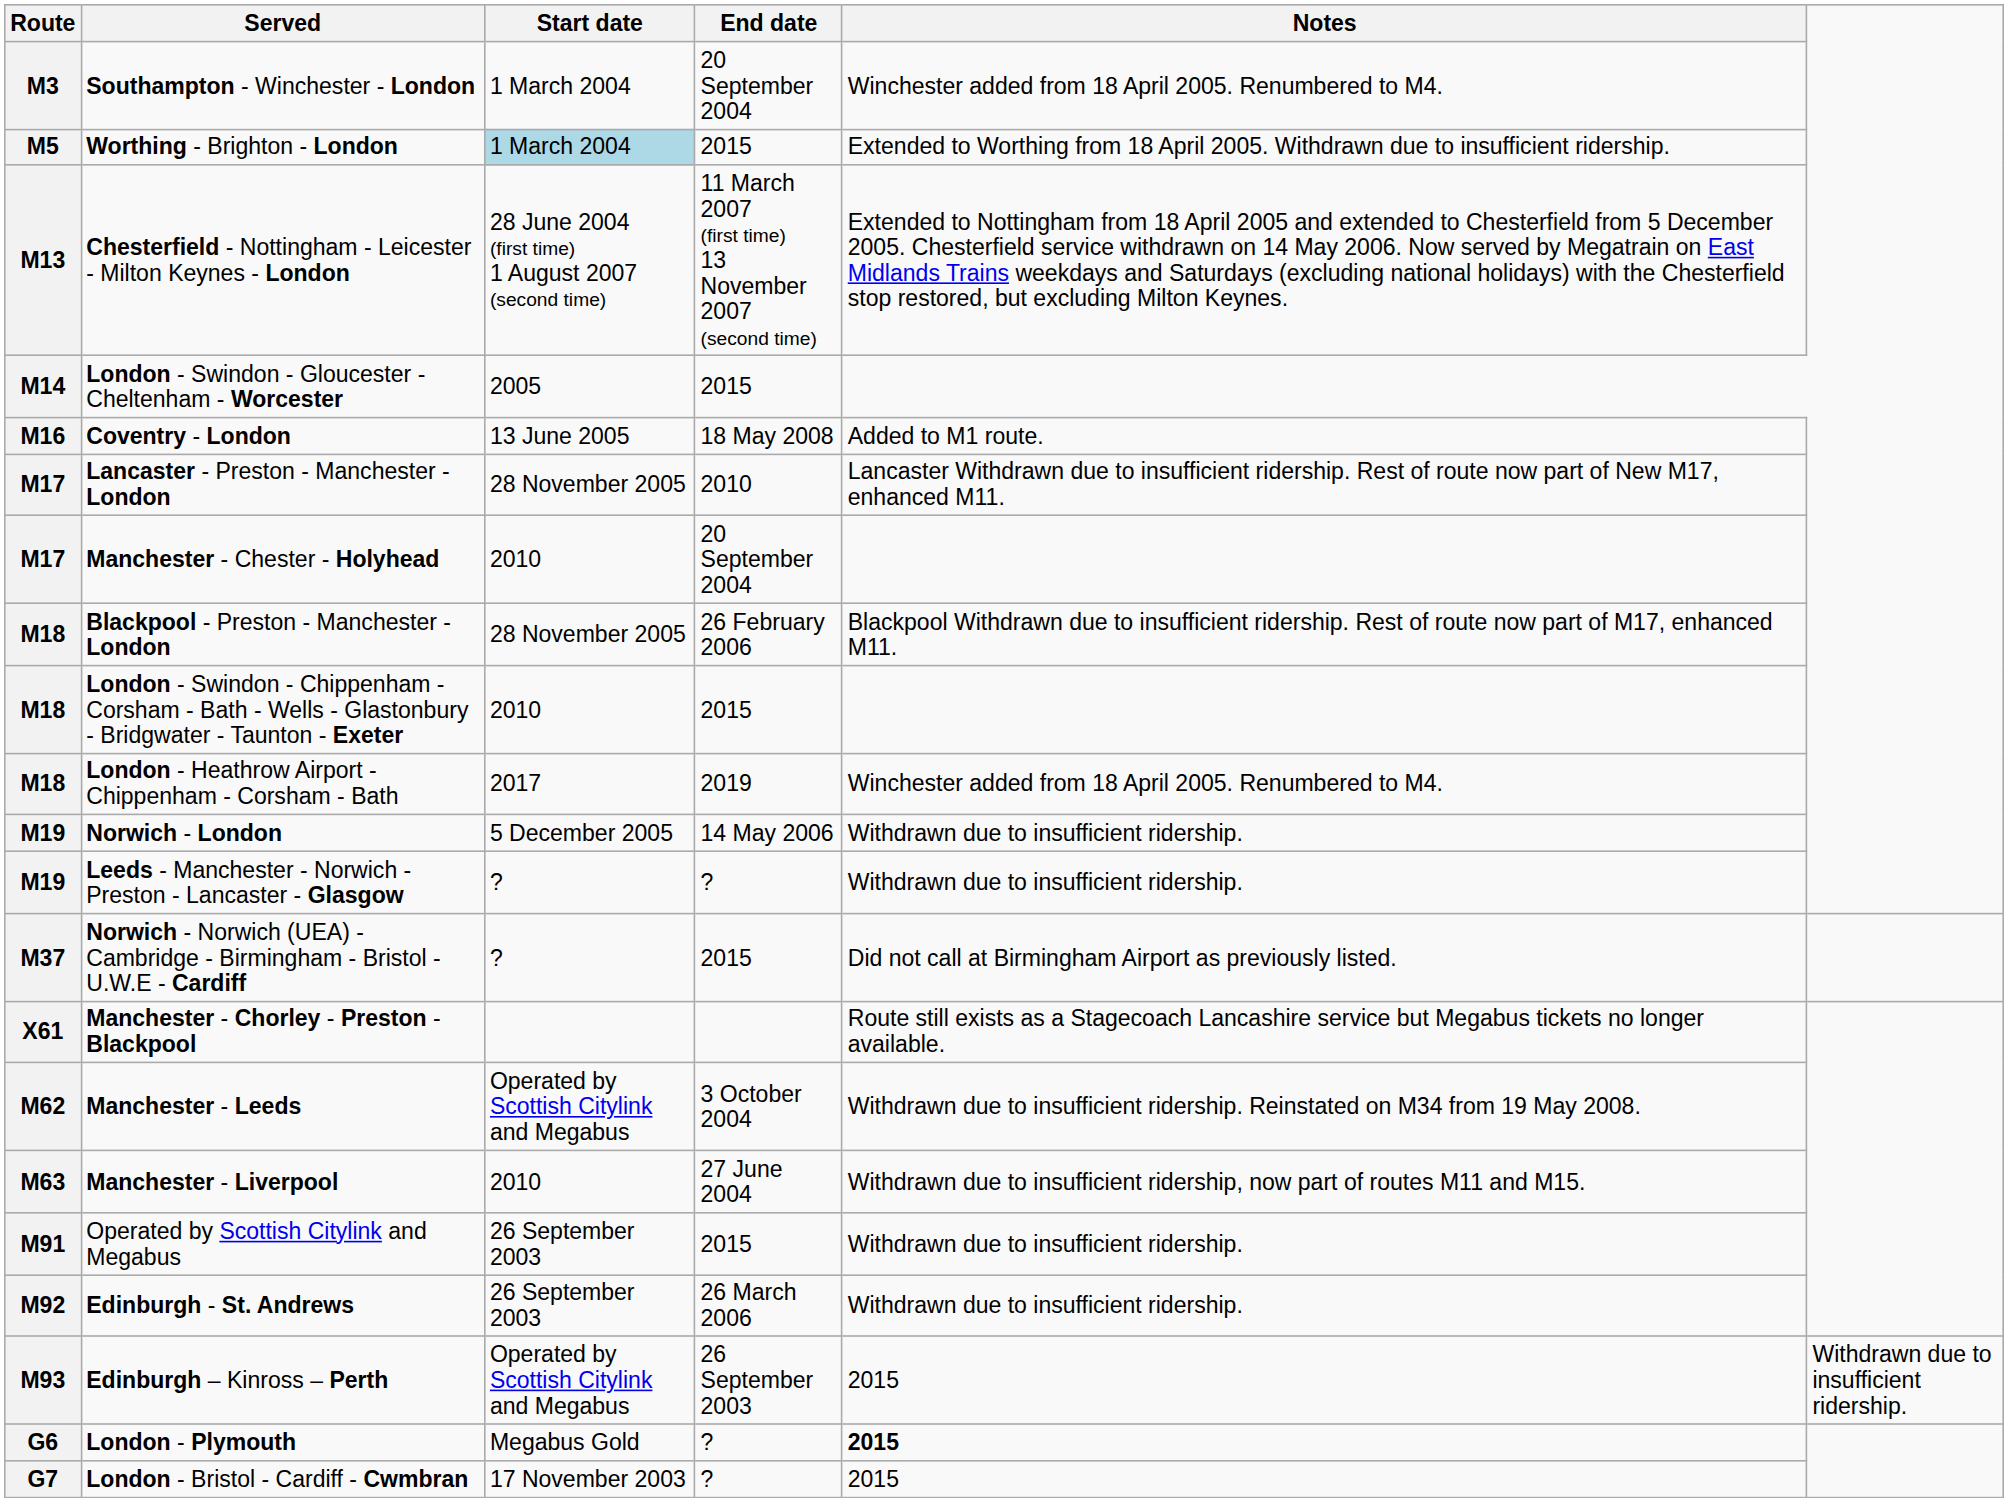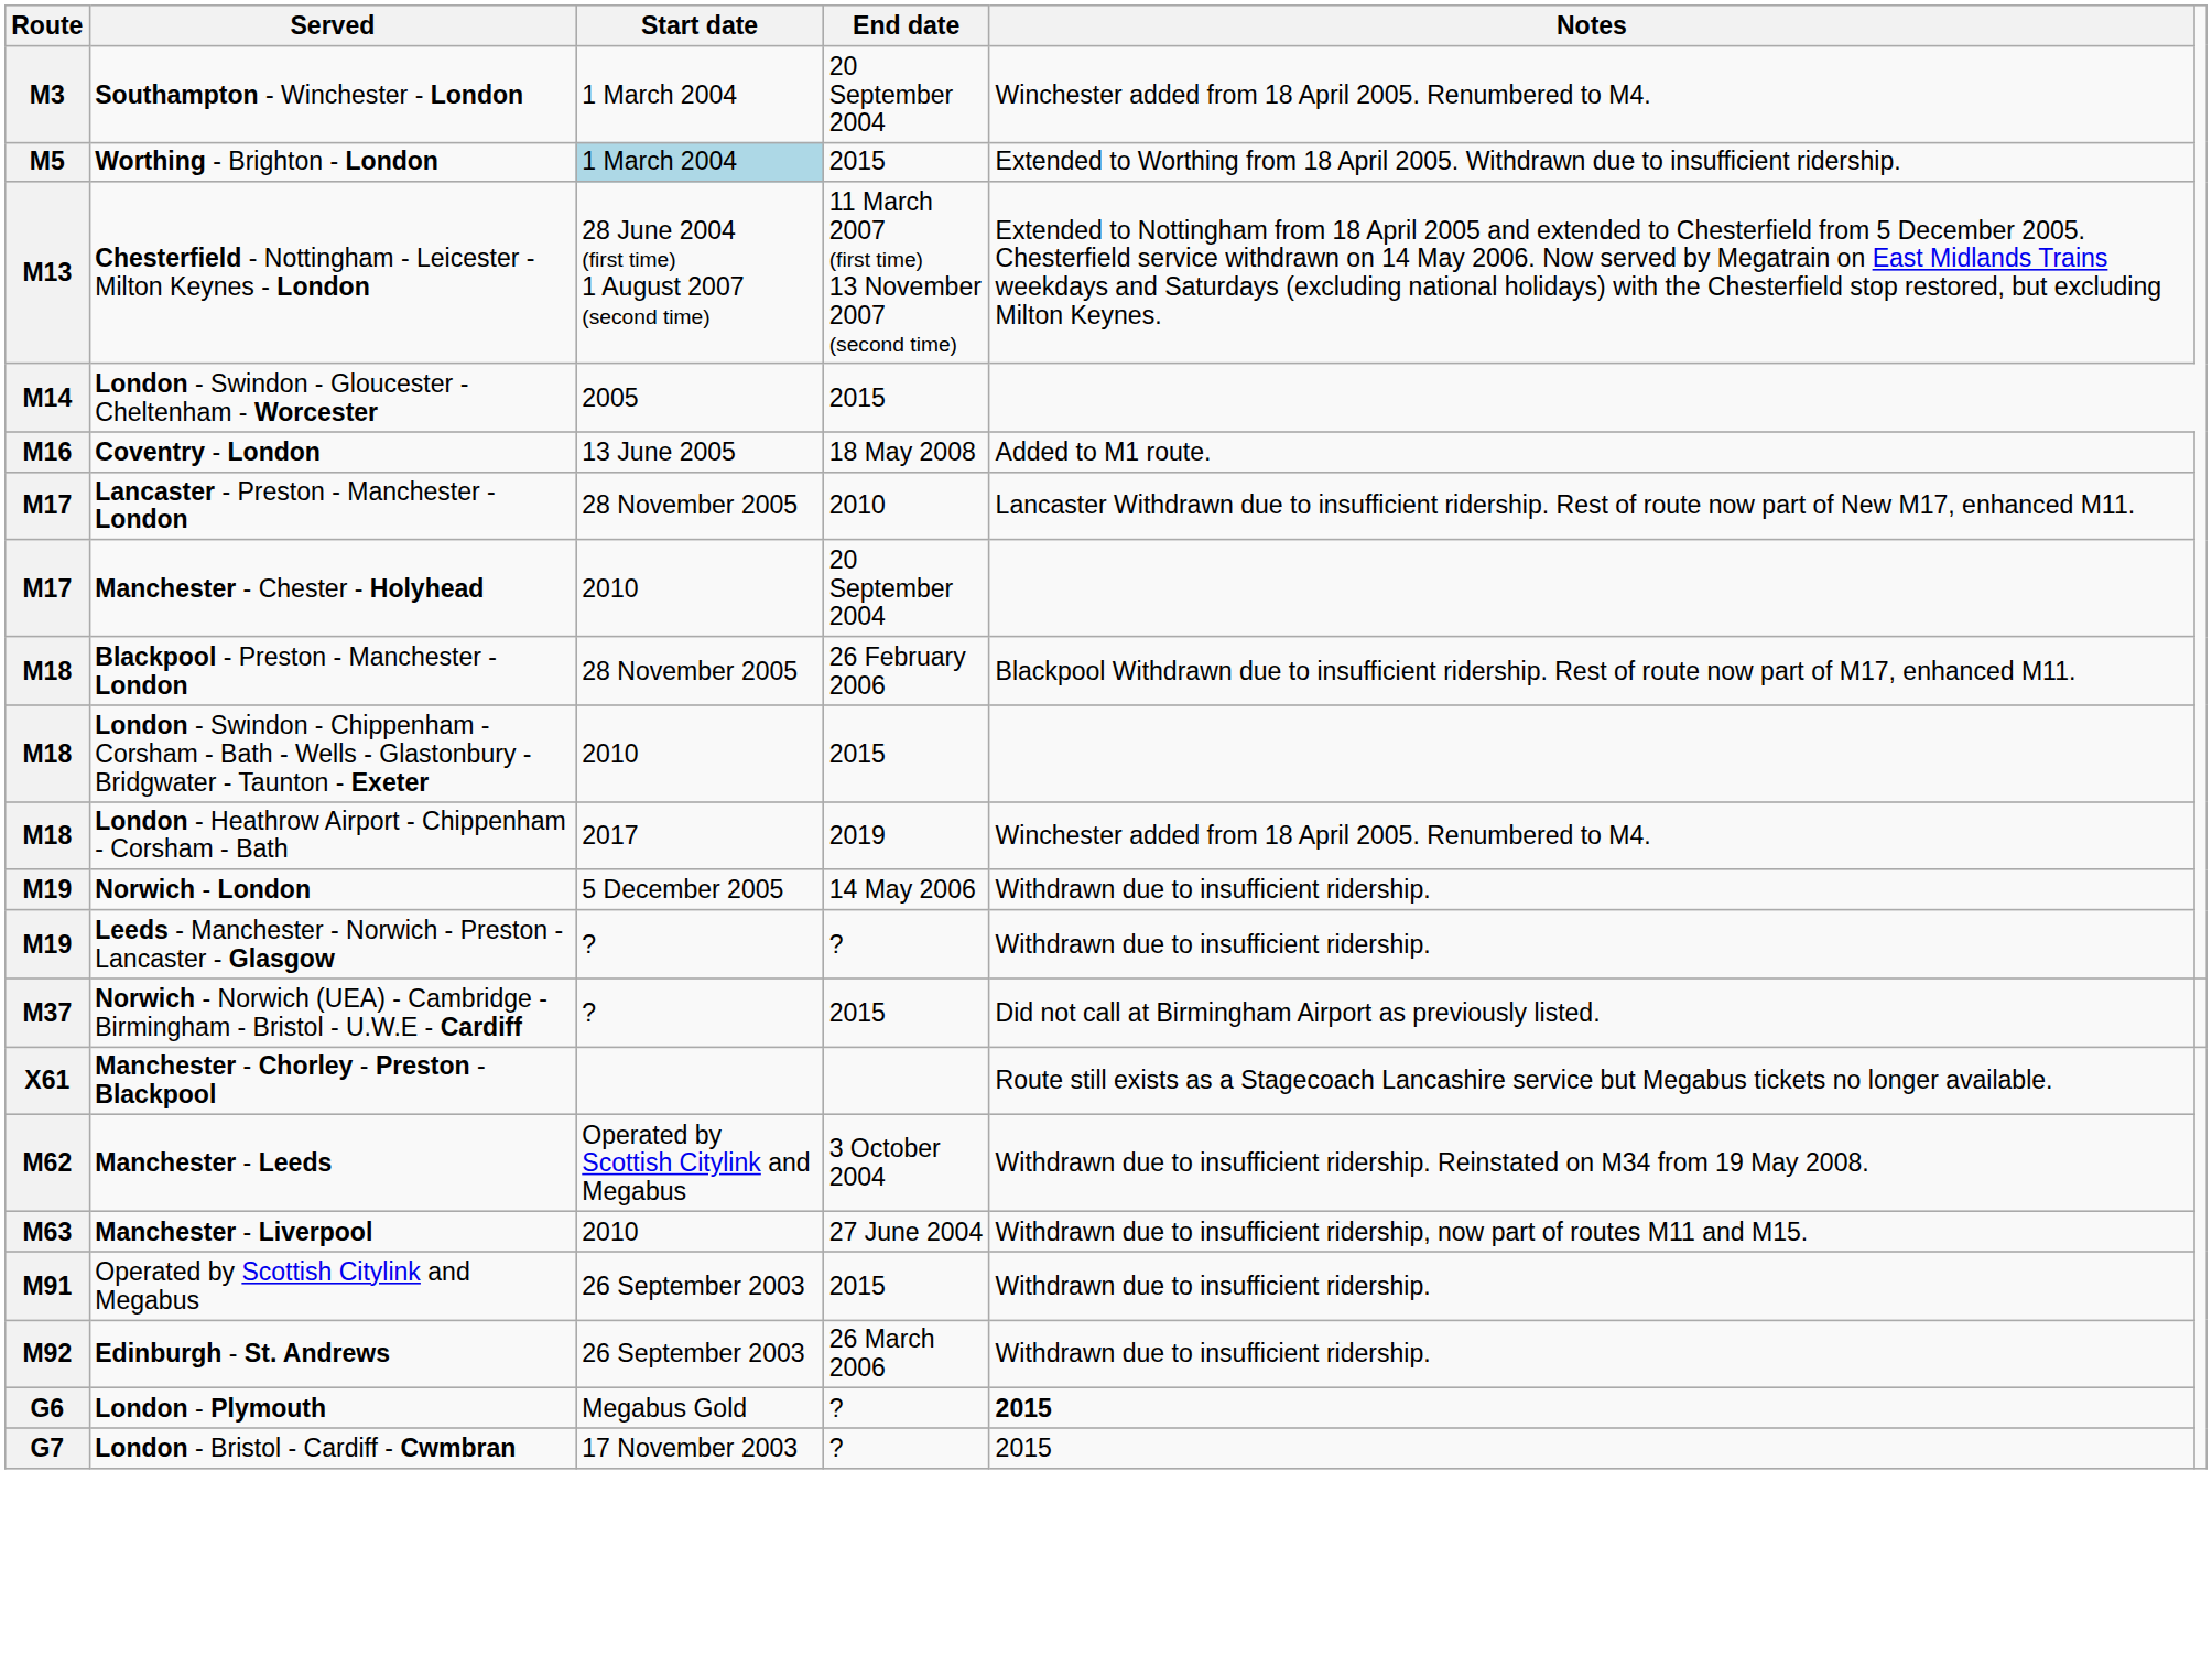 <table class="wikitable" style="font-size: 90%;">
 <tr>
 <th>Route</th>
 <th>Served</th>
 <th>Start date</th>
 <th>End date</th>
 <th>Notes</th>
 </tr>
 <tr>
 <th>M3</th>
 <td><strong>Southampton</strong> - Winchester - <strong>London</strong></td>
 <td>1 March 2004</td>
 <td>20 September 2004</td>
 <td>Winchester added from 18 April 2005. Renumbered to M4.</td>
 </tr>
 <tr>
 <th>M5</th>
 <td><strong>Worthing</strong> - Brighton - <strong>London</strong></td>
 <td style="background: lightblue;">1 March 2004</td>
 <td>2015</td>
 <td>Extended to Worthing from 18 April 2005. Withdrawn due to insufficient ridership.</td>
 </tr>
 <tr>
 <th>M13</th>
 <td><strong>Chesterfield</strong> - Nottingham - Leicester - Milton Keynes - <strong>London</strong></td>
 <td>28 June 2004<br><small>(first time)<br></small>1 August 2007<br><small>(second time)</small></td>
 <td>11 March 2007<br><small>(first time)<br></small>13 November 2007<br><small>(second time)</small></td>
 <td>Extended to Nottingham from 18 April 2005 and extended to Chesterfield from 5 December 2005. Chesterfield service withdrawn on 14 May 2006. Now served by Megatrain on <a href='#'>East Midlands Trains</a> weekdays and Saturdays (excluding national holidays) with the Chesterfield stop restored, but excluding Milton Keynes.</td>
 </tr>
 <tr>
 <th>M14</th>
 <td><strong>London</strong> - Swindon - Gloucester - Cheltenham - <strong>Worcester</strong></td>
 <td>2005</td>
 <td>2015</td>
 </tr>
 <tr>
 <th>M16</th>
 <td><strong>Coventry</strong> - <strong>London</strong></td>
 <td>13 June 2005</td>
 <td>18 May 2008</td>
 <td>Added to M1 route.</td>
 </tr>
 <tr>
 <th>M17</th>
 <td><strong>Lancaster</strong> - Preston - Manchester - <strong>London</strong></td>
 <td>28 November 2005</td>
 <td>2010</td>
 <td>Lancaster Withdrawn due to insufficient ridership. Rest of route now part of New M17, enhanced M11.</td>
 </tr>
 <tr>
 <th>M17</th>
 <td><strong>Manchester</strong> - Chester - <strong>Holyhead</strong></td>
 <td>2010</td>
 <td>20 September 2004</td>
 <td></td>
 </tr>
 <tr>
 <th>M18</th>
 <td><strong>Blackpool</strong> - Preston - Manchester - <strong>London</strong></td>
 <td>28 November 2005</td>
 <td>26 February 2006</td>
 <td>Blackpool Withdrawn due to insufficient ridership. Rest of route now part of M17, enhanced M11.</td>
 </tr>
 <tr>
 <th>M18</th>
 <td><strong>London</strong> - Swindon - Chippenham - Corsham - Bath - Wells - Glastonbury - Bridgwater - Taunton - <strong>Exeter</strong></td>
 <td>2010</td>
 <td>2015</td>
 <td></td>
 </tr>
 <tr>
 <th>M18</th>
 <td><strong>London</strong> - Heathrow Airport - Chippenham - Corsham - Bath</td>
 <td>2017</td>
 <td>2019</td>
 <td>Winchester added from 18 April 2005. Renumbered to M4.</td>
 </tr>
 <tr>
 <th>M19</th>
 <td><strong>Norwich</strong> - <strong>London</strong></td>
 <td>5 December 2005</td>
 <td>14 May 2006</td>
 <td>Withdrawn due to insufficient ridership.</td>
 </tr>
 <tr>
 <th>M19</th>
 <td><strong>Leeds</strong> - Manchester - Norwich - Preston - Lancaster - <strong>Glasgow</strong></td>
 <td>?</td>
 <td>?</td>
 <td>Withdrawn due to insufficient ridership.</td>
 </tr>
 <tr>
 <th>M37</th>
 <td><strong>Norwich</strong> - Norwich (UEA) - Cambridge - Birmingham - Bristol - U.W.E - <strong>Cardiff</strong></td>
 <td>?</td>
 <td>2015</td>
 <td>Did not call at Birmingham Airport as previously listed.</td>
 <td></td>
 </tr>
 <tr>
 <th>X61</th>
 <td><strong>Manchester</strong> - <strong>Chorley</strong> - <strong>Preston</strong> - <strong>Blackpool</strong></td>
 <td></td>
 <td></td>
 <td>Route still exists as a Stagecoach Lancashire service but Megabus tickets no longer available.</td>
 </tr>
 <tr>
 <th>M62</th>
 <td><strong>Manchester</strong> - <strong>Leeds</strong></td>
 <td>Operated by <a href='#'>Scottish Citylink</a> and Megabus</td>
 <td>3 October 2004</td>
 <td>Withdrawn due to insufficient ridership. Reinstated on M34 from 19 May 2008.</td>
 </tr>
 <tr>
 <th>M63</th>
 <td><strong>Manchester</strong> - <strong>Liverpool</strong></td>
 <td>2010</td>
 <td>27 June 2004</td>
 <td>Withdrawn due to insufficient ridership, now part of routes M11 and M15.</td>
 </tr>
 <tr>
 <th>M91</th>
 <td>Operated by <a href='#'>Scottish Citylink</a> and Megabus</td>
 <td>26 September 2003</td>
 <td>2015</td>
 <td>Withdrawn due to insufficient ridership.</td>
 </tr>
 <tr>
 <th>M92</th>
 <td><strong>Edinburgh</strong> - <strong>St. Andrews</strong></td>
 <td>26 September 2003</td>
 <td>26 March 2006</td>
 <td>Withdrawn due to insufficient ridership.</td>
 </tr>
 <tr>
-<th>M93</th>
-<td><strong>Edinburgh</strong> – Kinross – <strong>Perth</strong></td>
-<td>Operated by <a href='#'>Scottish Citylink</a> and Megabus</td>
-<td>26 September 2003</td>
-<td>2015</td>
-<td>Withdrawn due to insufficient ridership.</td>
-</tr>
-<tr>
 <th>G6</th>
 <td><strong>London</strong> - <strong>Plymouth</strong></td>
 <td>Megabus Gold</td>
 <td>?</td>
 <td><strong>2015</strong></td>
 </tr>
 <tr>
 <th>G7</th>
 <td><strong>London</strong> - Bristol - Cardiff - <strong>Cwmbran</strong></td>
 <td>17 November 2003</td>
 <td>?</td>
 <td>2015</td>
 </tr>
 </table>
